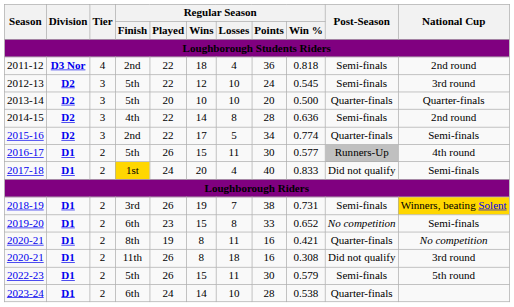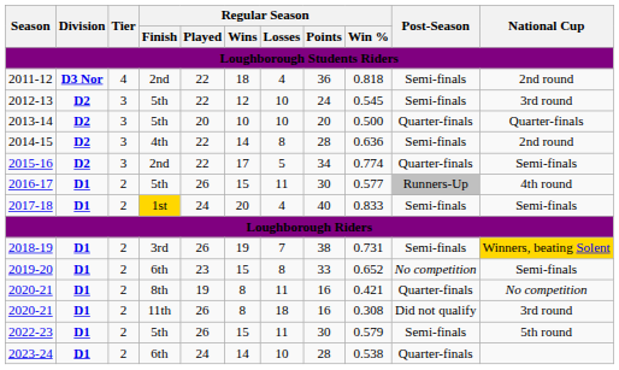 <table class="wikitable" style="font-size:100%;">
 <tr bgcolor="#efefef">
 <th rowspan="2">Season</th>
 <th rowspan="2">Division</th>
 <th rowspan="2">Tier</th>
 <th colspan="6">Regular Season</th>
 <th rowspan="2">Post-Season</th>
 <th rowspan="2">National Cup</th>
 </tr>
 <tr>
 <th>Finish</th>
 <th>Played</th>
 <th>Wins</th>
 <th>Losses</th>
 <th>Points</th>
 <th>Win %</th>
 </tr>
 <tr>
 <td colspan="13" align=center bgcolor="purple"><span><strong>Loughborough Students Riders</strong></span></td>
 </tr>
 <tr>
 <td style="text-align:center;">2011-12</td>
 <td style="text-align:center;"><strong><a href='#'>D3 Nor</a></strong></td>
 <td style="text-align:center;">4</td>
 <td style="text-align:center;">2nd</td>
 <td style="text-align:center;">22</td>
 <td style="text-align:center;">18</td>
 <td style="text-align:center;">4</td>
 <td style="text-align:center;">36</td>
 <td style="text-align:center;">0.818</td>
 <td style="text-align:center;">Semi-finals</td>
 <td style="text-align:center;">2nd round</td>
 </tr>
 <tr>
 <td style="text-align:center;">2012-13</td>
 <td style="text-align:center;"><strong><a href='#'>D2</a></strong></td>
 <td style="text-align:center;">3</td>
 <td style="text-align:center;">5th</td>
 <td style="text-align:center;">22</td>
 <td style="text-align:center;">12</td>
 <td style="text-align:center;">10</td>
 <td style="text-align:center;">24</td>
 <td style="text-align:center;">0.545</td>
 <td style="text-align:center;">Semi-finals</td>
 <td style="text-align:center;">3rd round</td>
 </tr>
 <tr>
 <td style="text-align:center;">2013-14</td>
 <td style="text-align:center;"><strong><a href='#'>D2</a></strong></td>
 <td style="text-align:center;">3</td>
 <td style="text-align:center;">5th</td>
 <td style="text-align:center;">20</td>
 <td style="text-align:center;">10</td>
 <td style="text-align:center;">10</td>
 <td style="text-align:center;">20</td>
 <td style="text-align:center;">0.500</td>
 <td style="text-align:center;">Quarter-finals</td>
 <td style="text-align:center;">Quarter-finals</td>
 </tr>
 <tr>
 <td style="text-align:center;">2014-15</td>
 <td style="text-align:center;"><strong><a href='#'>D2</a></strong></td>
 <td style="text-align:center;">3</td>
 <td style="text-align:center;">4th</td>
 <td style="text-align:center;">22</td>
 <td style="text-align:center;">14</td>
 <td style="text-align:center;">8</td>
 <td style="text-align:center;">28</td>
 <td style="text-align:center;">0.636</td>
 <td style="text-align:center;">Semi-finals</td>
 <td style="text-align:center;">2nd round</td>
 </tr>
 <tr>
 <td style="text-align:center;"><a href='#'>2015-16</a></td>
 <td style="text-align:center;"><strong><a href='#'>D2</a></strong></td>
 <td style="text-align:center;">3</td>
 <td style="text-align:center;">2nd</td>
 <td style="text-align:center;">22</td>
 <td style="text-align:center;">17</td>
 <td style="text-align:center;">5</td>
 <td style="text-align:center;">34</td>
 <td style="text-align:center;">0.774</td>
 <td style="text-align:center;">Quarter-finals</td>
 <td style="text-align:center;">Semi-finals</td>
 </tr>
 <tr>
 <td style="text-align:center;"><a href='#'>2016-17</a></td>
 <td style="text-align:center;"><strong><a href='#'>D1</a></strong></td>
 <td style="text-align:center;">2</td>
 <td style="text-align:center;">5th</td>
 <td style="text-align:center;">26</td>
 <td style="text-align:center;">15</td>
 <td style="text-align:center;">11</td>
 <td style="text-align:center;">30</td>
 <td style="text-align:center;">0.577</td>
 <td style="text-align:center;"bgcolor=silver>Runners-Up</td>
 <td style="text-align:center;">4th round</td>
 </tr>
 <tr>
 <td style="text-align:center;"><a href='#'>2017-18</a></td>
 <td style="text-align:center;"><strong><a href='#'>D1</a></strong></td>
 <td style="text-align:center;">2</td>
 <td style="text-align:center;"bgcolor=gold>1st</td>
 <td style="text-align:center;">24</td>
 <td style="text-align:center;">20</td>
 <td style="text-align:center;">4</td>
 <td style="text-align:center;">40</td>
 <td style="text-align:center;">0.833</td>
-<td style="text-align:center;">Did not qualify</td>
+<td style="text-align:center;">Semi-finals</td>
 <td style="text-align:center;">Semi-finals</td>
 </tr>
 <tr>
 <td colspan="13" align=center bgcolor="purple"><span><strong>Loughborough Riders</strong></span></td>
 </tr>
 <tr>
 <td style="text-align:center;"><a href='#'>2018-19</a></td>
 <td style="text-align:center;"><strong><a href='#'>D1</a></strong></td>
 <td style="text-align:center;">2</td>
 <td style="text-align:center;">3rd</td>
 <td style="text-align:center;">26</td>
 <td style="text-align:center;">19</td>
 <td style="text-align:center;">7</td>
 <td style="text-align:center;">38</td>
 <td style="text-align:center;">0.731</td>
 <td style="text-align:center;">Semi-finals</td>
 <td style="text-align:center;"bgcolor=gold>Winners, beating <a href='#'>Solent</a></td>
 </tr>
 <tr>
 <td style="text-align:center;"><a href='#'>2019-20</a></td>
 <td style="text-align:center;"><strong><a href='#'>D1</a></strong></td>
 <td style="text-align:center;">2</td>
 <td style="text-align:center;">6th</td>
 <td style="text-align:center;">23</td>
 <td style="text-align:center;">15</td>
 <td style="text-align:center;">8</td>
 <td style="text-align:center;">33</td>
 <td style="text-align:center;">0.652</td>
 <td style="text-align:center;"><em>No competition</em></td>
 <td style="text-align:center;">Semi-finals</td>
 </tr>
 <tr>
 <td style="text-align:center;"><a href='#'>2020-21</a></td>
 <td style="text-align:center;"><strong><a href='#'>D1</a></strong></td>
 <td style="text-align:center;">2</td>
 <td style="text-align:center;">8th</td>
 <td style="text-align:center;">19</td>
 <td style="text-align:center;">8</td>
 <td style="text-align:center;">11</td>
 <td style="text-align:center;">16</td>
 <td style="text-align:center;">0.421</td>
 <td style="text-align:center;">Quarter-finals</td>
 <td style="text-align:center;"><em>No competition</em></td>
 </tr>
 <tr>
 <td style="text-align:center;"><a href='#'>2020-21</a></td>
 <td style="text-align:center;"><strong><a href='#'>D1</a></strong></td>
 <td style="text-align:center;">2</td>
 <td style="text-align:center;">11th</td>
 <td style="text-align:center;">26</td>
 <td style="text-align:center;">8</td>
 <td style="text-align:center;">18</td>
 <td style="text-align:center;">16</td>
 <td style="text-align:center;">0.308</td>
 <td style="text-align:center;">Did not qualify</td>
 <td style="text-align:center;">3rd round</td>
 </tr>
 <tr>
 <td style="text-align:center;"><a href='#'>2022-23</a></td>
 <td style="text-align:center;"><strong><a href='#'>D1</a></strong></td>
 <td style="text-align:center;">2</td>
 <td style="text-align:center;">5th</td>
 <td style="text-align:center;">26</td>
 <td style="text-align:center;">15</td>
 <td style="text-align:center;">11</td>
 <td style="text-align:center;">30</td>
 <td style="text-align:center;">0.579</td>
 <td style="text-align:center;">Semi-finals</td>
 <td style="text-align:center;">5th round</td>
 </tr>
 <tr>
 <td style="text-align:center;"><a href='#'>2023-24</a></td>
 <td style="text-align:center;"><strong><a href='#'>D1</a></strong></td>
 <td style="text-align:center;">2</td>
 <td style="text-align:center;">6th</td>
 <td style="text-align:center;">24</td>
 <td style="text-align:center;">14</td>
 <td style="text-align:center;">10</td>
 <td style="text-align:center;">28</td>
 <td style="text-align:center;">0.538</td>
 <td style="text-align:center;">Quarter-finals</td>
 <td style="text-align:center;"></td>
 </tr>
 </table>
